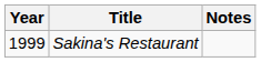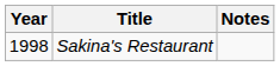 <table class=wikitable>
 <tr>
 <th>Year</th>
 <th>Title</th>
 <th>Notes</th>
 </tr>
 <tr>
-<td>1999</td>
+<td>1998</td>
 <td><em>Sakina's Restaurant</em></td>
 <td></td>
 </tr>
 </table>
